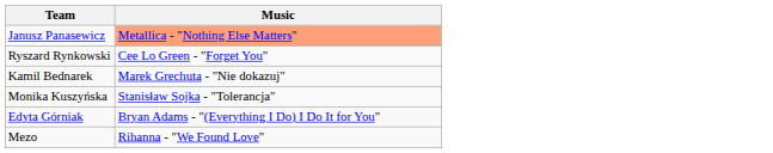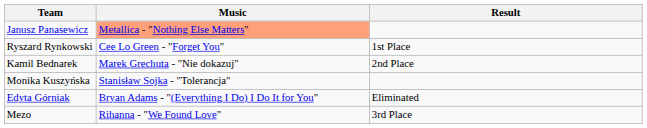 <table class="wikitable">
 <tr>
 <th style="width:130px;">Team</th>
 <th style="width:400px;">Music</th>
+<th style="width:400px;">Result</th>
 </tr>
 <tr>
 <td><a href='#'>Janusz Panasewicz</a></td>
 <td style="background: lightsalmon;"><a href='#'>Metallica</a> - "<a href='#'>Nothing Else Matters</a>"</td>
+<td></td>
 </tr>
 <tr>
 <td>Ryszard Rynkowski</td>
 <td><a href='#'>Cee Lo Green</a> - "<a href='#'>Forget You</a>"</td>
+<td>1st Place</td>
 </tr>
 <tr>
 <td>Kamil Bednarek</td>
 <td><a href='#'>Marek Grechuta</a> - "Nie dokazuj"</td>
+<td>2nd Place</td>
 </tr>
 <tr>
 <td>Monika Kuszyńska</td>
 <td><a href='#'>Stanisław Sojka</a> - "Tolerancja"</td>
+<td></td>
 </tr>
 <tr>
 <td><a href='#'>Edyta Górniak</a></td>
 <td><a href='#'>Bryan Adams</a> - "<a href='#'>(Everything I Do) I Do It for You</a>"</td>
+<td>Eliminated</td>
 </tr>
 <tr>
 <td>Mezo</td>
 <td><a href='#'>Rihanna</a> - "<a href='#'>We Found Love</a>"</td>
+<td>3rd Place</td>
 </tr>
 </table>
